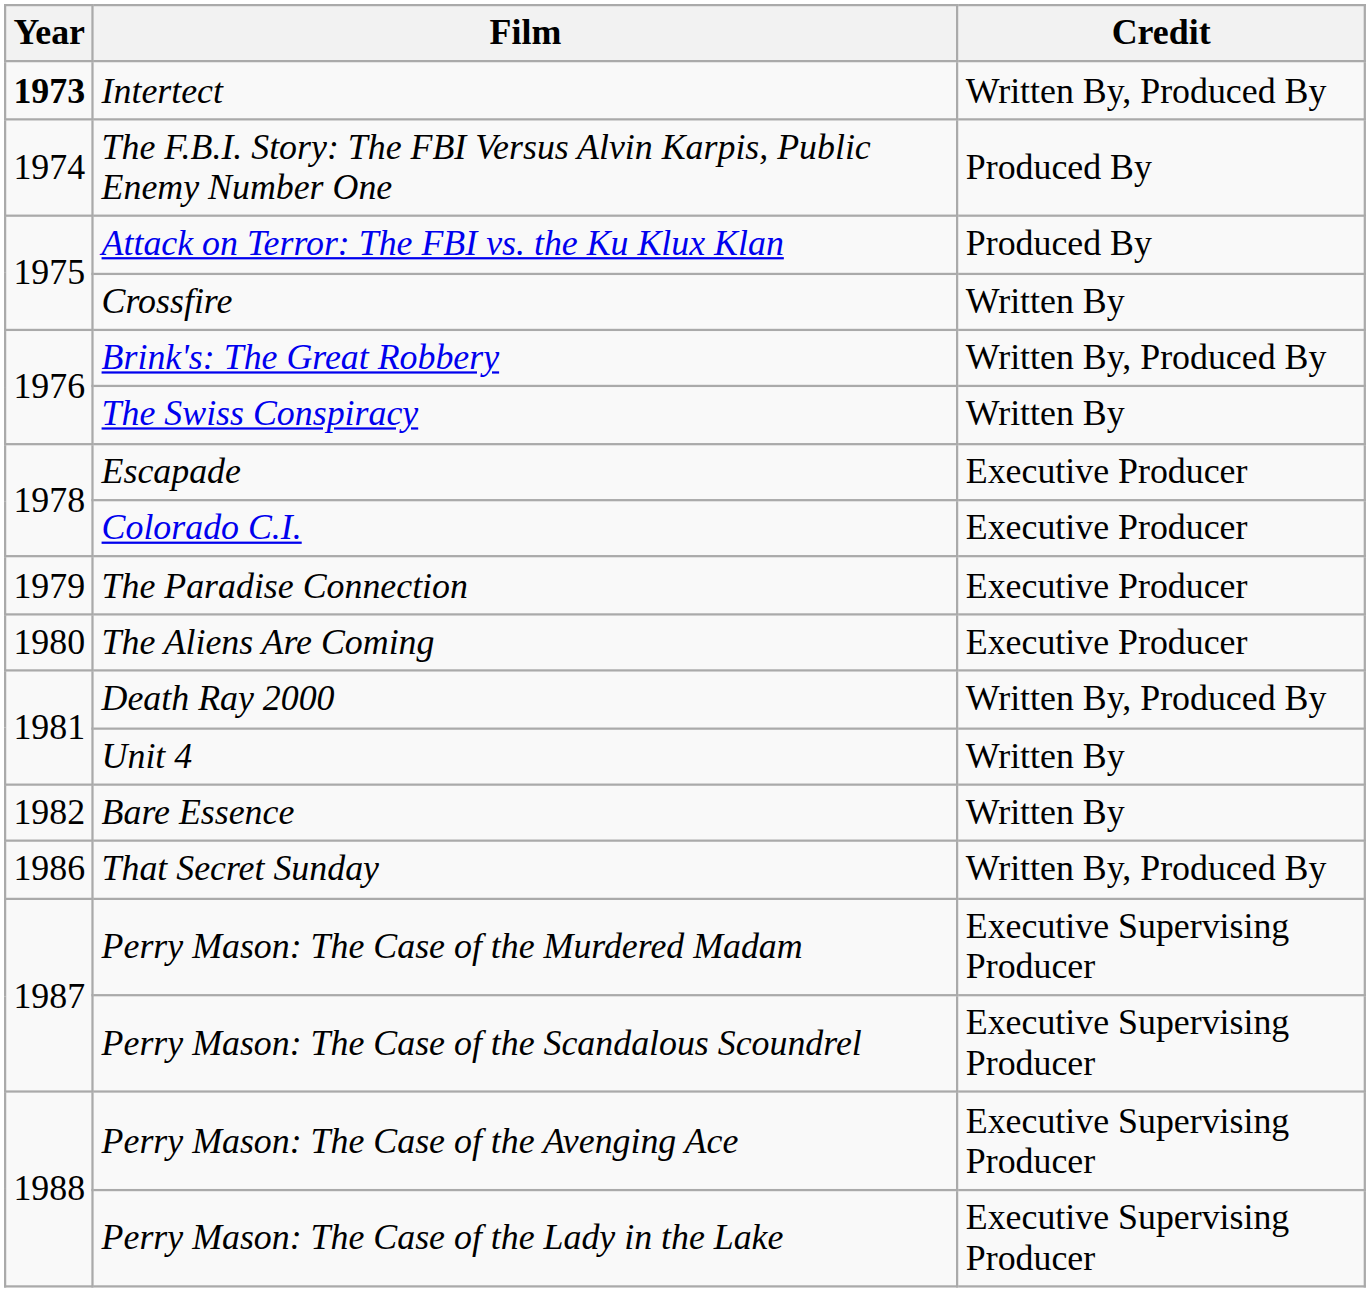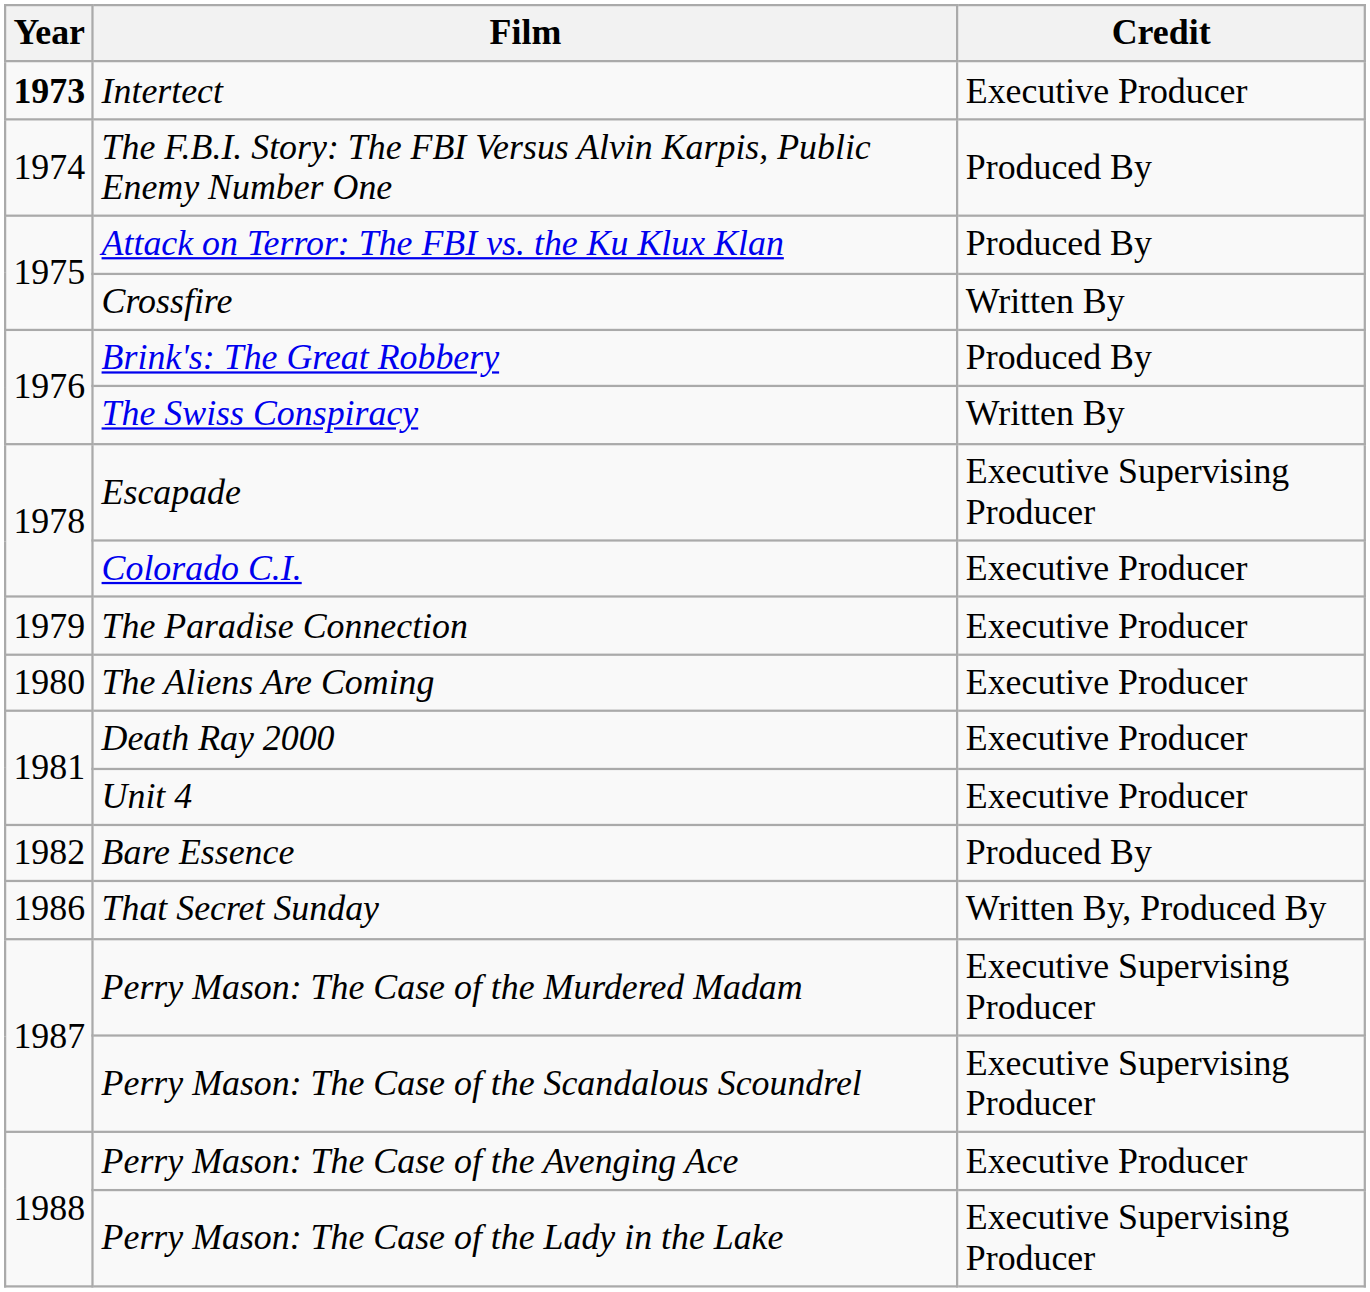 <table class="wikitable">
 <tr>
 <th>Year</th>
 <th>Film</th>
 <th>Credit</th>
 </tr>
 <tr>
 <td><strong>1973</strong></td>
 <td><em>Intertect</em></td>
-<td>Written By, Produced By</td>
+<td>Executive Producer</td>
 </tr>
 <tr>
 <td>1974</td>
 <td><em>The F.B.I. Story: The FBI Versus Alvin Karpis, Public Enemy Number One</em></td>
 <td>Produced By</td>
 </tr>
 <tr>
 <td rowspan=2>1975</td>
 <td><em><a href='#'>Attack on Terror: The FBI vs. the Ku Klux Klan</a></em></td>
 <td>Produced By</td>
 </tr>
 <tr>
 <td><em>Crossfire</em></td>
 <td>Written By</td>
 </tr>
 <tr>
 <td rowspan=2>1976</td>
 <td><em><a href='#'>Brink's: The Great Robbery</a></em></td>
-<td>Written By, Produced By</td>
+<td>Produced By</td>
 </tr>
 <tr>
 <td><em><a href='#'>The Swiss Conspiracy</a></em></td>
 <td>Written By</td>
 </tr>
 <tr>
 <td rowspan=2>1978</td>
 <td><em>Escapade</em></td>
-<td>Executive Producer</td>
+<td>Executive Supervising Producer</td>
 </tr>
 <tr>
 <td><em><a href='#'>Colorado C.I.</a></em></td>
 <td>Executive Producer</td>
 </tr>
 <tr>
 <td>1979</td>
 <td><em>The Paradise Connection</em></td>
 <td>Executive Producer</td>
 </tr>
 <tr>
 <td>1980</td>
 <td><em>The Aliens Are Coming</em></td>
 <td>Executive Producer</td>
 </tr>
 <tr>
 <td rowspan=2>1981</td>
 <td><em>Death Ray 2000</em></td>
-<td>Written By, Produced By</td>
+<td>Executive Producer</td>
 </tr>
 <tr>
 <td><em>Unit 4</em></td>
-<td>Written By</td>
+<td>Executive Producer</td>
 </tr>
 <tr>
 <td>1982</td>
 <td><em>Bare Essence</em></td>
-<td>Written By</td>
+<td>Produced By</td>
 </tr>
 <tr>
 <td>1986</td>
 <td><em>That Secret Sunday</em></td>
 <td>Written By, Produced By</td>
 </tr>
 <tr>
 <td rowspan=2>1987</td>
 <td><em>Perry Mason: The Case of the Murdered Madam</em></td>
 <td>Executive Supervising Producer</td>
 </tr>
 <tr>
 <td><em>Perry Mason: The Case of the Scandalous Scoundrel</em></td>
 <td>Executive Supervising Producer</td>
 </tr>
 <tr>
 <td rowspan=2>1988</td>
 <td><em>Perry Mason: The Case of the Avenging Ace</em></td>
-<td>Executive Supervising Producer</td>
+<td>Executive Producer</td>
 </tr>
 <tr>
 <td><em>Perry Mason: The Case of the Lady in the Lake</em></td>
 <td>Executive Supervising Producer</td>
 </tr>
 </table>
